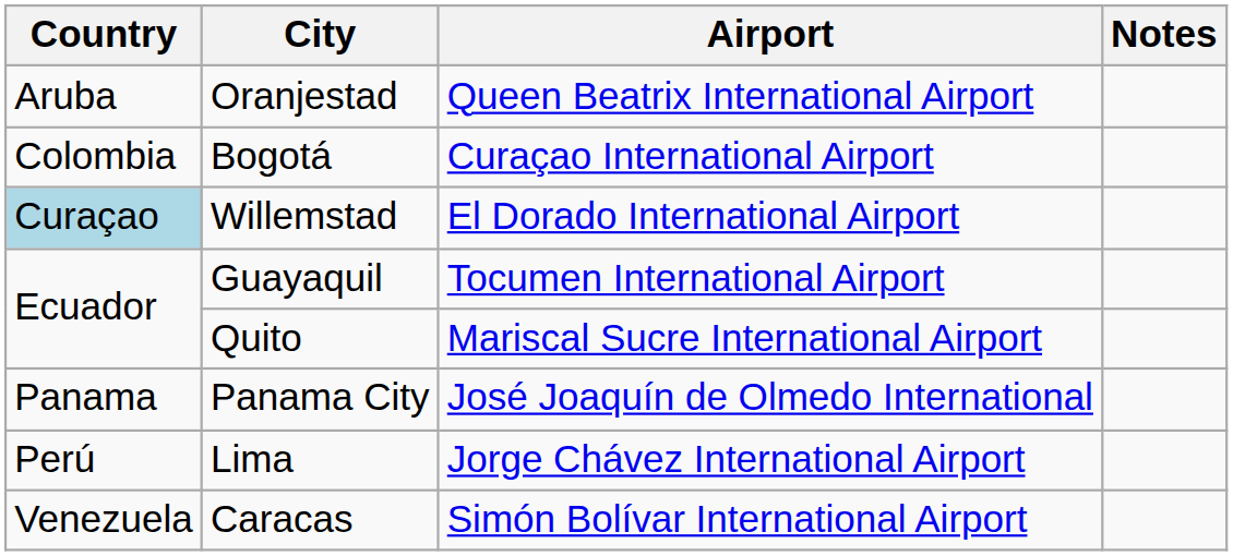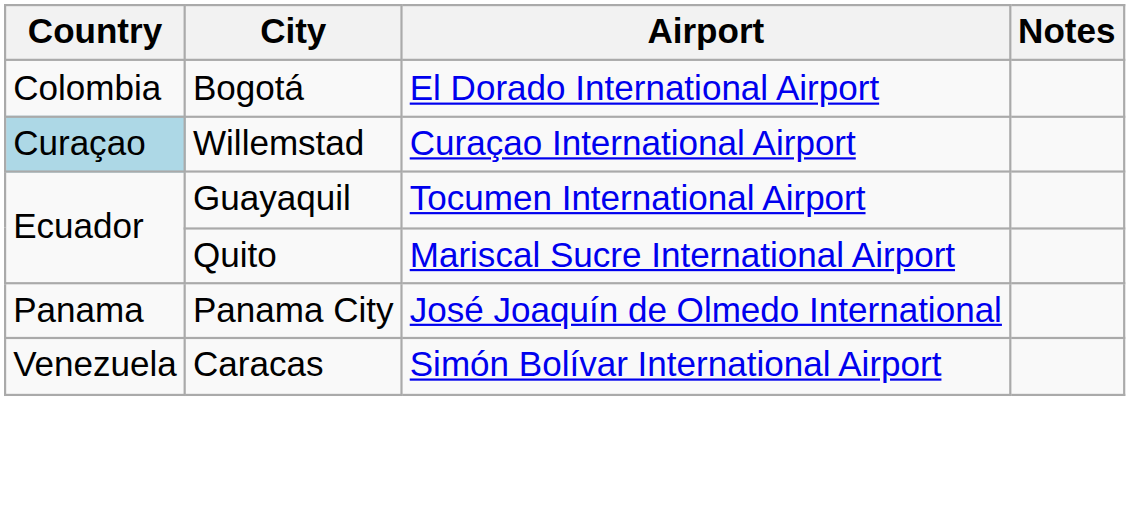 <table class="sortable wikitable">
 <tr>
 <th>Country</th>
 <th>City</th>
 <th>Airport</th>
 <th>Notes</th>
 </tr>
 <tr>
-<td>Aruba</td>
-<td>Oranjestad</td>
-<td><a href='#'>Queen Beatrix International Airport</a></td>
-<td align=center></td>
-</tr>
-<tr>
 <td>Colombia</td>
 <td>Bogotá</td>
-<td><a href='#'>Curaçao International Airport</a></td>
+<td><a href='#'>El Dorado International Airport</a></td>
 <td></td>
 </tr>
 <tr>
 <td style="background: lightblue;">Curaçao</td>
 <td>Willemstad</td>
-<td><a href='#'>El Dorado International Airport</a></td>
+<td><a href='#'>Curaçao International Airport</a></td>
 <td align=center></td>
 </tr>
 <tr>
 <td rowspan=2>Ecuador</td>
 <td>Guayaquil</td>
 <td><a href='#'>Tocumen International Airport</a></td>
 <td align=center></td>
 </tr>
 <tr>
 <td>Quito</td>
 <td><a href='#'>Mariscal Sucre International Airport</a></td>
 <td align=center></td>
 </tr>
 <tr>
 <td>Panama</td>
 <td>Panama City</td>
 <td><a href='#'>José Joaquín de Olmedo International</a></td>
 <td align=center></td>
 </tr>
 <tr>
-<td>Perú</td>
-<td>Lima</td>
-<td><a href='#'>Jorge Chávez International Airport</a></td>
-<td align=center></td>
-</tr>
-<tr>
 <td>Venezuela</td>
 <td>Caracas</td>
 <td><a href='#'>Simón Bolívar International Airport</a></td>
 <td align=center></td>
 </tr>
 </table>
